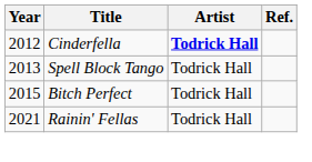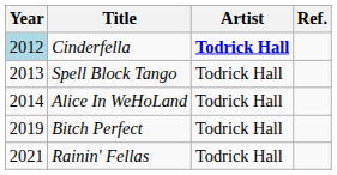 <table class="wikitable">
 <tr>
 <th>Year</th>
 <th>Title</th>
 <th>Artist</th>
 <th>Ref.</th>
 </tr>
 <tr>
-<td>2012</td>
+<td style="background: lightblue;">2012</td>
 <td><em>Cinderfella</em></td>
 <td><strong><a href='#'>Todrick Hall</a></strong></td>
 <td></td>
 </tr>
 <tr>
 <td>2013</td>
 <td><em>Spell Block Tango</em></td>
 <td>Todrick Hall</td>
 <td></td>
 </tr>
 <tr>
-<td>2015</td>
+<td>2014</td>
+<td><em>Alice In WeHoLand</em></td>
+<td>Todrick Hall</td>
+<td></td>
+</tr>
+<tr>
+<td>2019</td>
 <td><em>Bitch Perfect</em></td>
 <td>Todrick Hall</td>
 <td></td>
 </tr>
 <tr>
 <td>2021</td>
 <td><em>Rainin' Fellas</em></td>
 <td>Todrick Hall</td>
 <td></td>
 </tr>
 </table>
